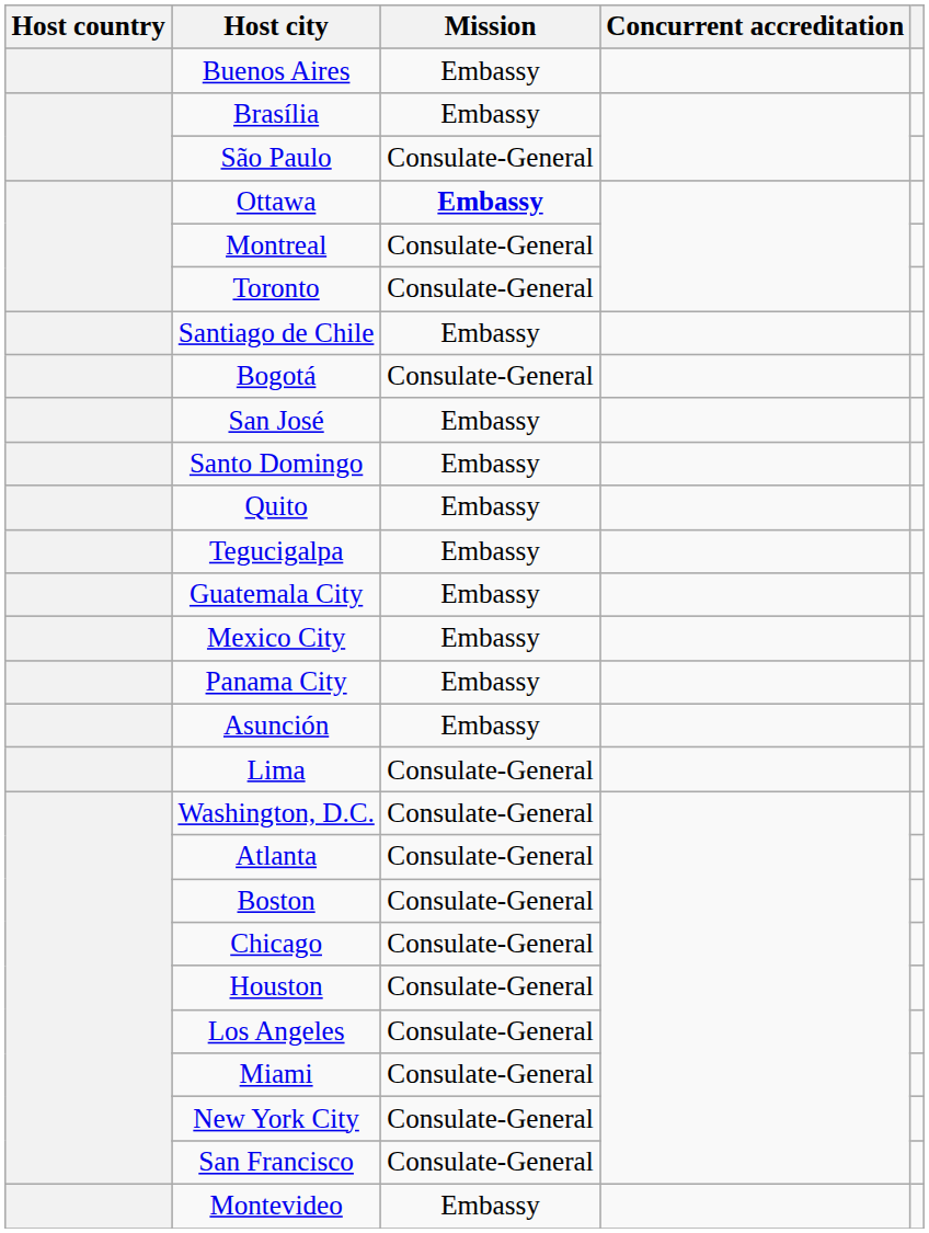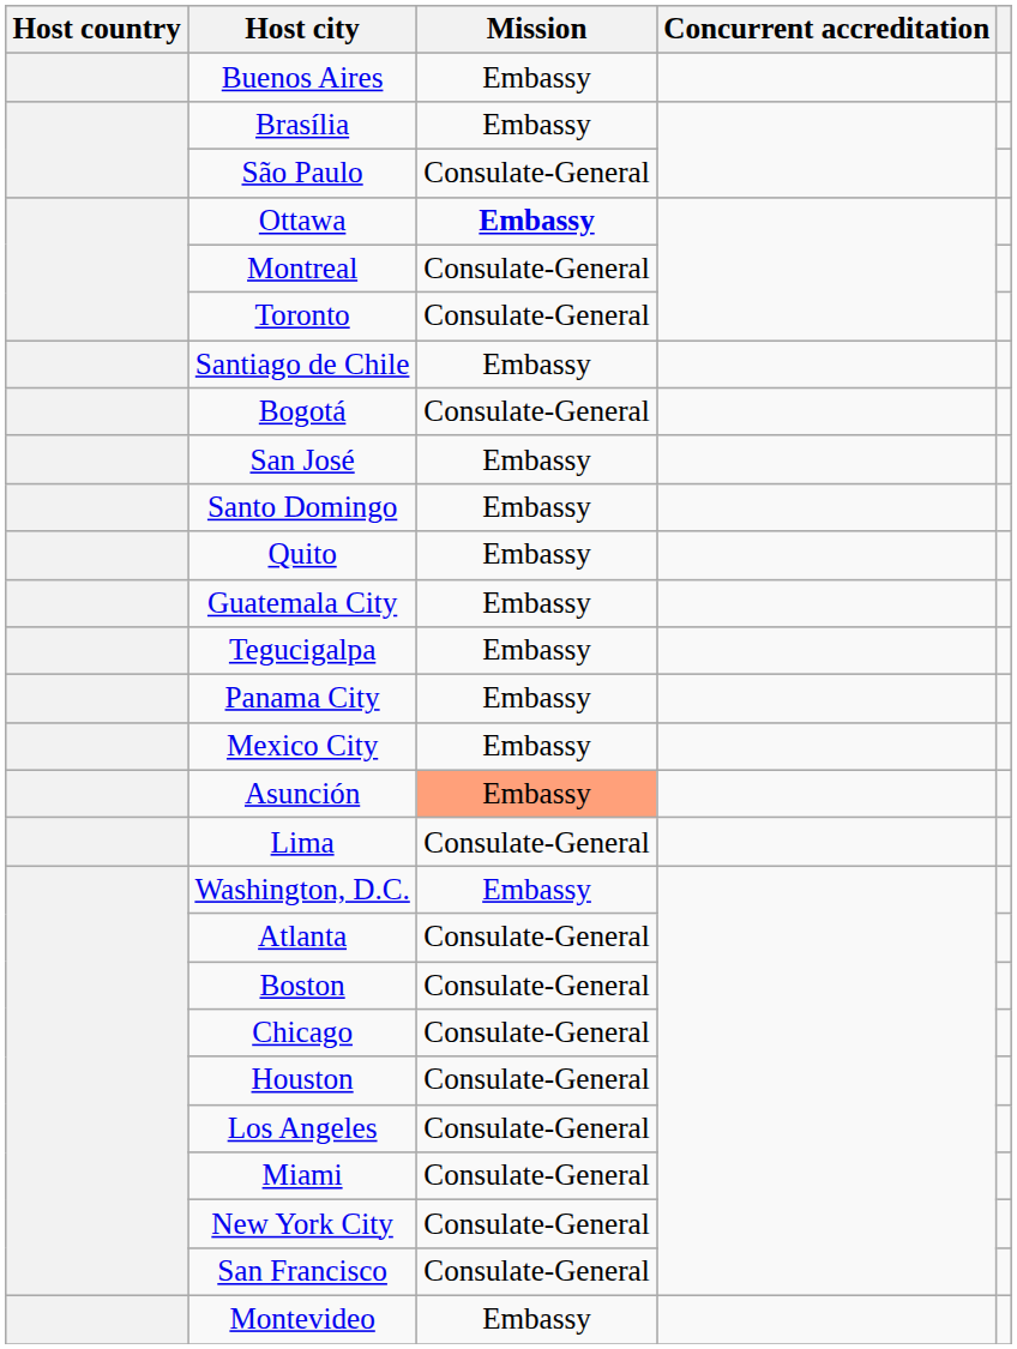 <table class="wikitable plainrowheaders" style="text-align:center;">
 <tr>
 <th scope="col">Host country</th>
 <th scope="col">Host city</th>
 <th scope="col">Mission</th>
 <th scope="col">Concurrent accreditation</th>
 <th scope="col"></th>
 </tr>
 <tr>
 <th></th>
 <td><a href='#'>Buenos Aires</a></td>
 <td>Embassy</td>
 <td></td>
 <td></td>
 </tr>
 <tr>
 <th rowspan="2"></th>
 <td><a href='#'>Brasília</a></td>
 <td>Embassy</td>
 <td rowspan="2"></td>
 <td></td>
 </tr>
 <tr>
 <td><a href='#'>São Paulo</a></td>
 <td>Consulate-General</td>
 <td></td>
 </tr>
 <tr>
 <th rowspan="3"></th>
 <td><a href='#'>Ottawa</a></td>
 <td><strong><a href='#'>Embassy</a></strong></td>
 <td rowspan="3"></td>
 <td></td>
 </tr>
 <tr>
 <td><a href='#'>Montreal</a></td>
 <td>Consulate-General</td>
 <td></td>
 </tr>
 <tr>
 <td><a href='#'>Toronto</a></td>
 <td>Consulate-General</td>
 <td></td>
 </tr>
 <tr>
 <th></th>
 <td><a href='#'>Santiago de Chile</a></td>
 <td>Embassy</td>
 <td></td>
 <td></td>
 </tr>
 <tr>
 <th></th>
 <td><a href='#'>Bogotá</a></td>
 <td>Consulate-General</td>
 <td></td>
 <td></td>
 </tr>
 <tr>
 <th></th>
 <td><a href='#'>San José</a></td>
 <td>Embassy</td>
 <td></td>
 <td></td>
 </tr>
 <tr>
 <th></th>
 <td><a href='#'>Santo Domingo</a></td>
 <td>Embassy</td>
 <td></td>
 <td></td>
 </tr>
 <tr>
 <th></th>
 <td><a href='#'>Quito</a></td>
 <td>Embassy</td>
 <td></td>
 <td></td>
 </tr>
 <tr>
 <th></th>
+<td><a href='#'>Guatemala City</a></td>
+<td>Embassy</td>
+<td></td>
+<td></td>
+</tr>
+<tr>
+<th></th>
 <td><a href='#'>Tegucigalpa</a></td>
 <td>Embassy</td>
 <td></td>
 <td></td>
 </tr>
 <tr>
 <th></th>
-<td><a href='#'>Guatemala City</a></td>
+<td><a href='#'>Panama City</a></td>
 <td>Embassy</td>
 <td></td>
 <td></td>
 </tr>
 <tr>
 <th></th>
 <td><a href='#'>Mexico City</a></td>
 <td>Embassy</td>
 <td></td>
 <td></td>
 </tr>
 <tr>
 <th></th>
-<td><a href='#'>Panama City</a></td>
-<td>Embassy</td>
-<td></td>
-<td></td>
-</tr>
-<tr>
-<th></th>
 <td><a href='#'>Asunción</a></td>
-<td>Embassy</td>
+<td style="background: lightsalmon;">Embassy</td>
 <td></td>
 <td></td>
 </tr>
 <tr>
 <th></th>
 <td><a href='#'>Lima</a></td>
 <td>Consulate-General</td>
 <td></td>
 <td></td>
 </tr>
 <tr>
 <th rowspan="9"></th>
 <td><a href='#'>Washington, D.C.</a></td>
-<td>Consulate-General</td>
+<td><a href='#'>Embassy</a></td>
 <td rowspan="9"></td>
 <td></td>
 </tr>
 <tr>
 <td><a href='#'>Atlanta</a></td>
 <td>Consulate-General</td>
 <td></td>
 </tr>
 <tr>
 <td><a href='#'>Boston</a></td>
 <td>Consulate-General</td>
 <td></td>
 </tr>
 <tr>
 <td><a href='#'>Chicago</a></td>
 <td>Consulate-General</td>
 <td></td>
 </tr>
 <tr>
 <td><a href='#'>Houston</a></td>
 <td>Consulate-General</td>
 <td></td>
 </tr>
 <tr>
 <td><a href='#'>Los Angeles</a></td>
 <td>Consulate-General</td>
 <td></td>
 </tr>
 <tr>
 <td><a href='#'>Miami</a></td>
 <td>Consulate-General</td>
 <td></td>
 </tr>
 <tr>
 <td><a href='#'>New York City</a></td>
 <td>Consulate-General</td>
 <td></td>
 </tr>
 <tr>
 <td><a href='#'>San Francisco</a></td>
 <td>Consulate-General</td>
 <td></td>
 </tr>
 <tr>
 <th></th>
 <td><a href='#'>Montevideo</a></td>
 <td>Embassy</td>
 <td></td>
 <td></td>
 </tr>
 </table>
